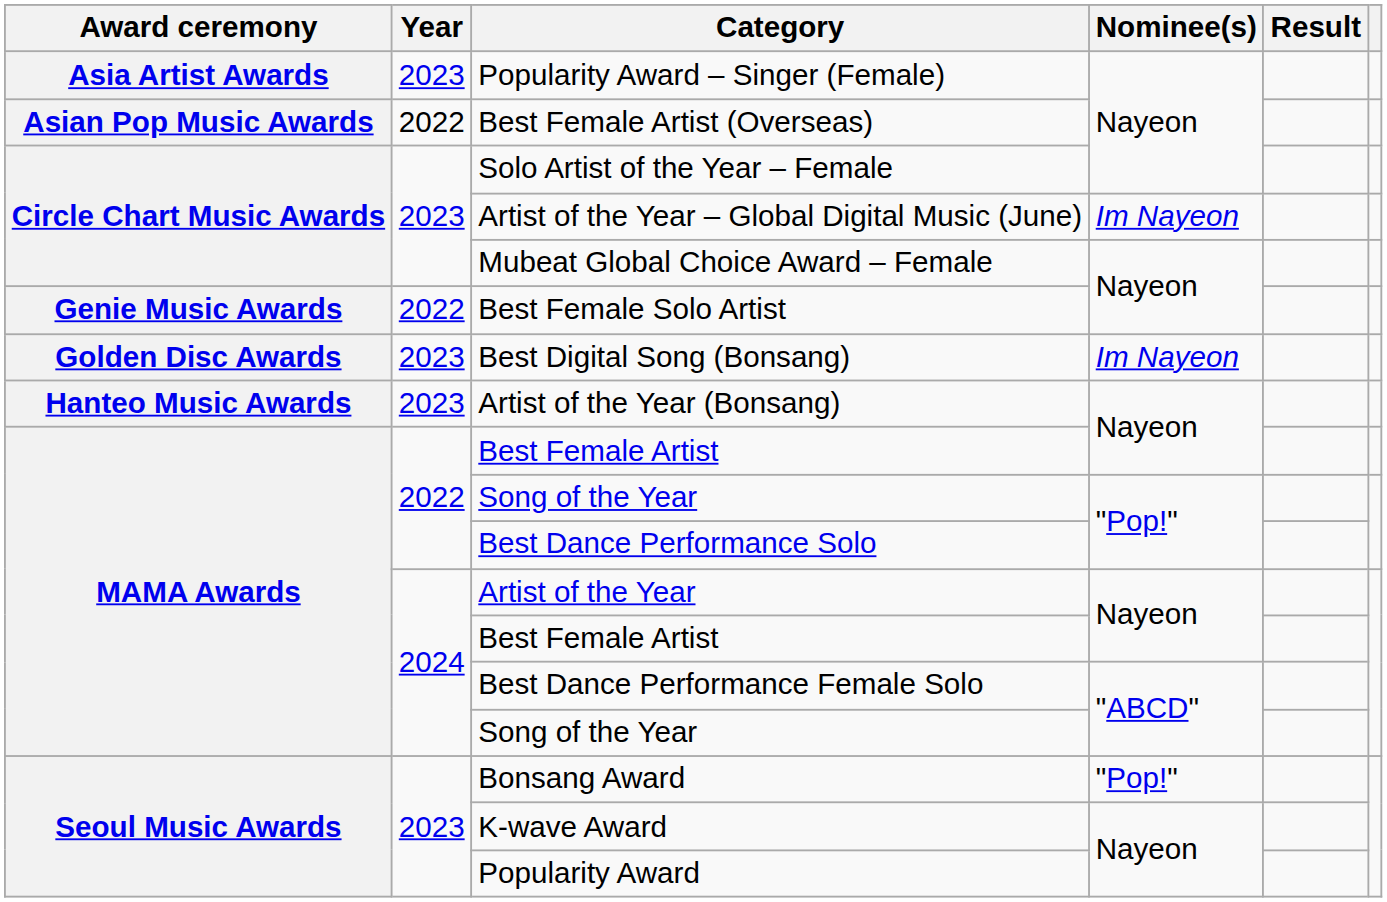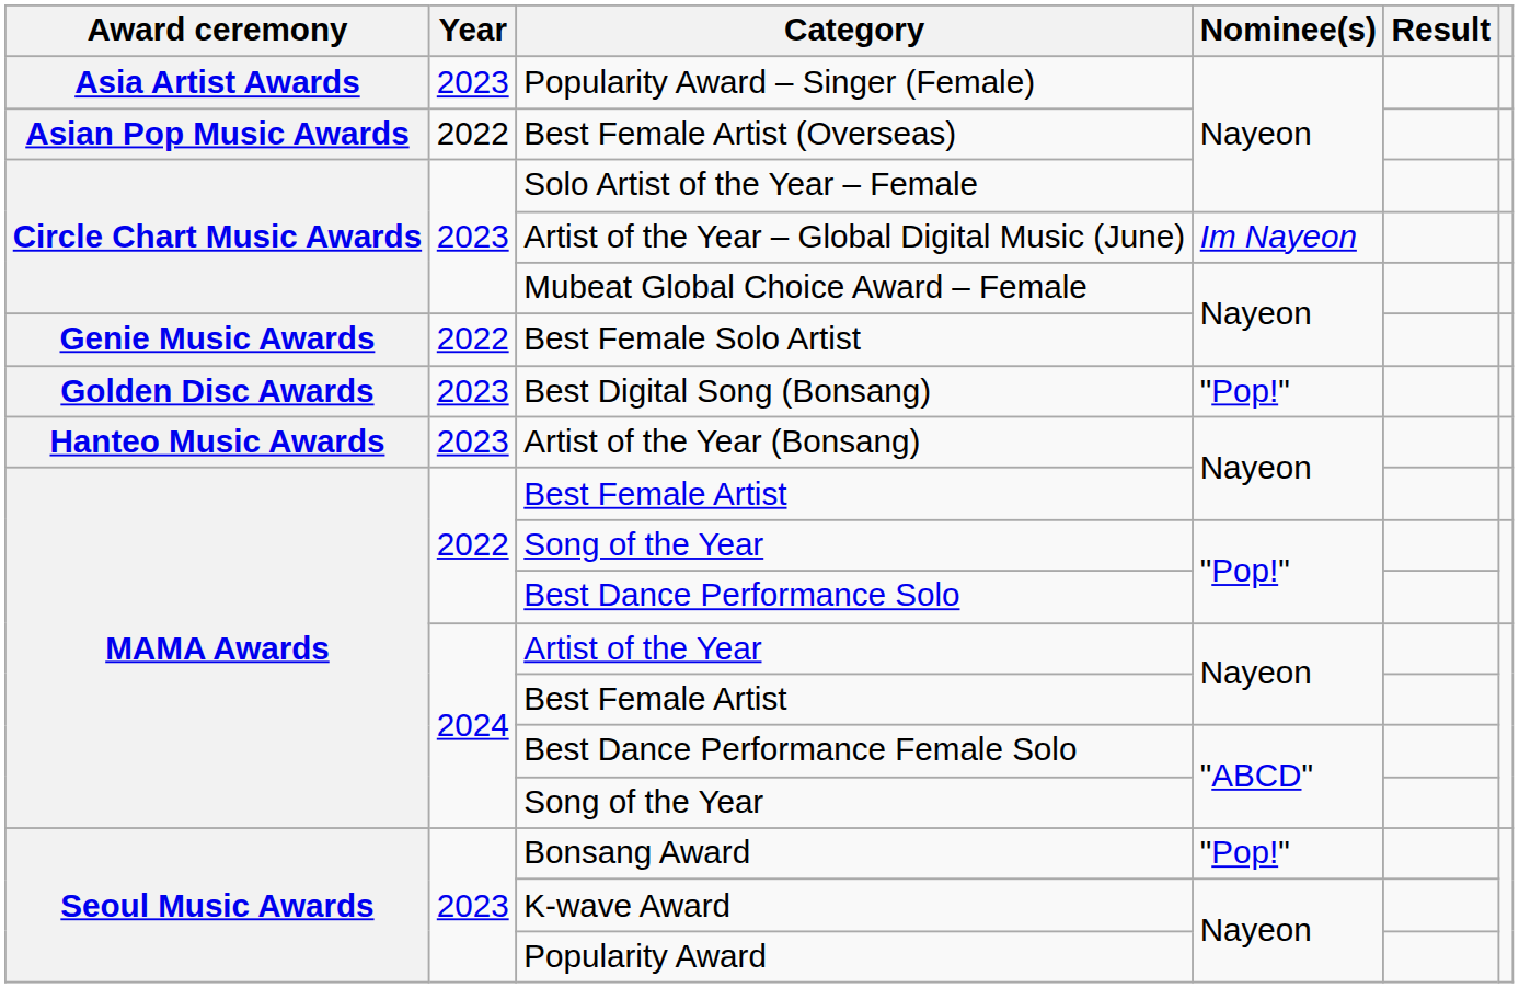 <table class="wikitable plainrowheaders">
 <tr>
 <th scope="col">Award ceremony</th>
 <th scope="col">Year</th>
 <th scope="col">Category</th>
 <th scope="col">Nominee(s)</th>
 <th scope="col">Result</th>
 <th scope="col" class="unsortable"></th>
 </tr>
 <tr>
 <th scope="row"><a href='#'>Asia Artist Awards</a></th>
 <td style="text-align:center"><a href='#'>2023</a></td>
 <td>Popularity Award – Singer (Female)</td>
 <td rowspan="3">Nayeon</td>
 <td></td>
 <td style="text-align:center"></td>
 </tr>
 <tr>
 <th scope="row"><a href='#'>Asian Pop Music Awards</a></th>
 <td style="text-align:center">2022</td>
 <td>Best Female Artist (Overseas)</td>
 <td></td>
 <td style="text-align:center"></td>
 </tr>
 <tr>
 <th scope="row" rowspan="3"><a href='#'>Circle Chart Music Awards</a></th>
 <td rowspan="3" style="text-align:center"><a href='#'>2023</a></td>
 <td>Solo Artist of the Year – Female</td>
 <td></td>
 <td style="text-align:center"></td>
 </tr>
 <tr>
 <td>Artist of the Year – Global Digital Music (June)</td>
 <td><em><a href='#'>Im Nayeon</a></em></td>
 <td></td>
 <td style="text-align:center"></td>
 </tr>
 <tr>
 <td>Mubeat Global Choice Award – Female</td>
 <td rowspan="2">Nayeon</td>
 <td></td>
 <td style="text-align:center"></td>
 </tr>
 <tr>
 <th scope="row"><a href='#'>Genie Music Awards</a></th>
 <td style="text-align:center"><a href='#'>2022</a></td>
 <td>Best Female Solo Artist</td>
 <td></td>
 <td style="text-align:center"></td>
 </tr>
 <tr>
 <th scope="row"><a href='#'>Golden Disc Awards</a></th>
 <td style="text-align:center"><a href='#'>2023</a></td>
 <td>Best Digital Song (Bonsang)</td>
-<td><em><a href='#'>Im Nayeon</a></em></td>
+<td>"<a href='#'>Pop!</a>"</td>
 <td></td>
 <td style="text-align:center"></td>
 </tr>
 <tr>
 <th scope="row"><a href='#'>Hanteo Music Awards</a></th>
 <td style="text-align:center"><a href='#'>2023</a></td>
 <td>Artist of the Year (Bonsang)</td>
 <td rowspan="2">Nayeon</td>
 <td></td>
 <td style="text-align:center"></td>
 </tr>
 <tr>
 <th scope="row" rowspan="7"><a href='#'>MAMA Awards</a></th>
 <td rowspan="3" style="text-align:center"><a href='#'>2022</a></td>
 <td><a href='#'>Best Female Artist</a></td>
 <td></td>
 <td style="text-align:center"></td>
 </tr>
 <tr>
 <td><a href='#'>Song of the Year</a></td>
 <td rowspan="2">"<a href='#'>Pop!</a>"</td>
 <td></td>
 <td rowspan="2" style="text-align:center"></td>
 </tr>
 <tr>
 <td><a href='#'>Best Dance Performance Solo</a></td>
 <td></td>
 </tr>
 <tr>
 <td rowspan="4" style="text-align:center"><a href='#'>2024</a></td>
 <td><a href='#'>Artist of the Year</a></td>
 <td rowspan="2">Nayeon</td>
 <td></td>
 <td rowspan="4" style="text-align:center"></td>
 </tr>
 <tr>
 <td>Best Female Artist</td>
 <td></td>
 </tr>
 <tr>
 <td>Best Dance Performance Female Solo</td>
 <td rowspan="2">"<a href='#'>ABCD</a>"</td>
 <td></td>
 </tr>
 <tr>
 <td>Song of the Year</td>
 <td></td>
 </tr>
 <tr>
 <th scope="row" rowspan="3"><a href='#'>Seoul Music Awards</a></th>
 <td rowspan="3" style="text-align:center"><a href='#'>2023</a></td>
 <td>Bonsang Award</td>
 <td>"<a href='#'>Pop!</a>"</td>
 <td></td>
 <td rowspan="3" style="text-align:center"></td>
 </tr>
 <tr>
 <td>K-wave Award</td>
 <td rowspan="2">Nayeon</td>
 <td></td>
 </tr>
 <tr>
 <td>Popularity Award</td>
 <td></td>
 </tr>
 </table>
